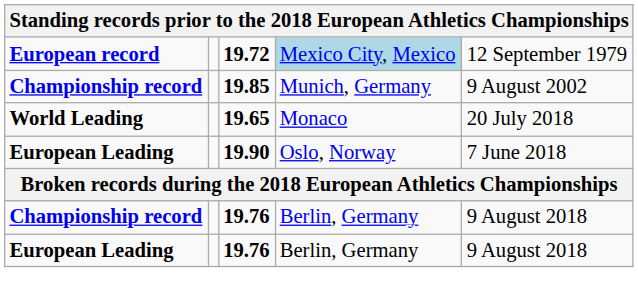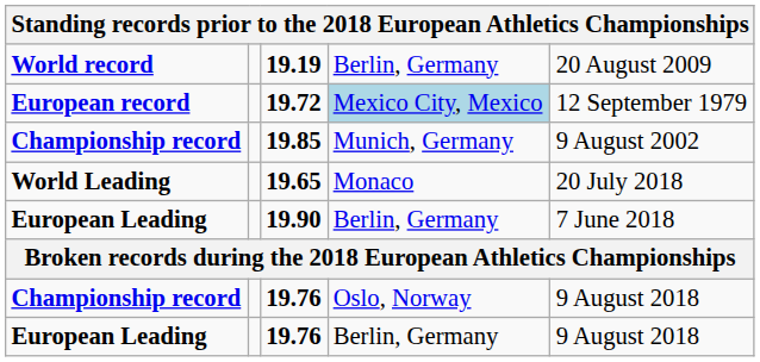 <table class="wikitable">
 <tr>
 <th colspan="5">Standing records prior to the 2018 European Athletics Championships</th>
+</tr>
+<tr>
+<td><strong><a href='#'>World record</a></strong></td>
+<td></td>
+<td><strong>19.19</strong></td>
+<td><a href='#'>Berlin</a>, <a href='#'>Germany</a></td>
+<td>20 August 2009</td>
 </tr>
 <tr>
 <td><strong><a href='#'>European record</a></strong></td>
 <td></td>
 <td><strong>19.72</strong></td>
 <td style="background: lightblue;"><a href='#'>Mexico City</a>, <a href='#'>Mexico</a></td>
 <td>12 September 1979</td>
 </tr>
 <tr>
 <td><strong><a href='#'>Championship record</a></strong></td>
 <td></td>
 <td><strong>19.85</strong></td>
 <td><a href='#'>Munich</a>, <a href='#'>Germany</a></td>
 <td>9 August 2002</td>
 </tr>
 <tr>
 <td><strong>World Leading</strong></td>
 <td></td>
 <td><strong>19.65</strong></td>
 <td><a href='#'>Monaco</a></td>
 <td>20 July 2018</td>
 </tr>
 <tr>
 <td><strong>European Leading</strong></td>
 <td></td>
 <td><strong>19.90</strong></td>
-<td><a href='#'>Oslo</a>, <a href='#'>Norway</a></td>
+<td><a href='#'>Berlin</a>, <a href='#'>Germany</a></td>
 <td>7 June 2018</td>
 </tr>
 <tr>
 <th colspan="5">Broken records during the 2018 European Athletics Championships</th>
 </tr>
 <tr>
 <td><strong><a href='#'>Championship record</a></strong></td>
 <td></td>
 <td><strong>19.76</strong></td>
-<td><a href='#'>Berlin</a>, <a href='#'>Germany</a></td>
+<td><a href='#'>Oslo</a>, <a href='#'>Norway</a></td>
 <td>9 August 2018</td>
 </tr>
 <tr>
 <td><strong>European Leading</strong></td>
 <td></td>
 <td><strong>19.76</strong></td>
 <td>Berlin, Germany</td>
 <td>9 August 2018</td>
 </tr>
 </table>
